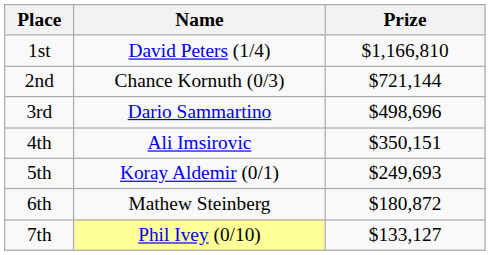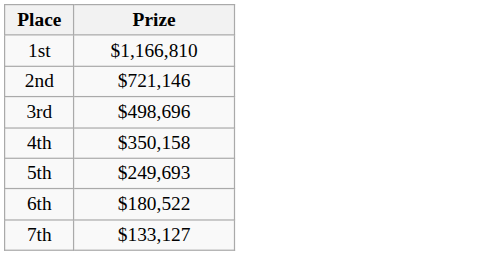 <table class="wikitable">
 <tr>
 <th width="50">Place</th>
-<th width="200">Name</th>
 <th width="125">Prize</th>
 </tr>
 <tr>
 <td align = "center">1st</td>
-<td align = "center"> <a href='#'>David Peters</a> (1/4)</td>
 <td align = "center">$1,166,810</td>
 </tr>
 <tr>
 <td align = "center">2nd</td>
-<td align = "center"> Chance Kornuth (0/3)</td>
-<td align = "center">$721,144</td>
+<td align = "center">$721,146</td>
 </tr>
 <tr>
 <td align = "center">3rd</td>
-<td align = "center"> <a href='#'>Dario Sammartino</a></td>
 <td align = "center">$498,696</td>
 </tr>
 <tr>
 <td align = "center">4th</td>
-<td align = "center"> <a href='#'>Ali Imsirovic</a></td>
-<td align = "center">$350,151</td>
+<td align = "center">$350,158</td>
 </tr>
 <tr>
 <td align = "center">5th</td>
-<td align = "center"> <a href='#'>Koray Aldemir</a> (0/1)</td>
 <td align = "center">$249,693</td>
 </tr>
 <tr>
 <td align = "center">6th</td>
-<td align = "center"> Mathew Steinberg</td>
-<td align = "center">$180,872</td>
+<td align = "center">$180,522</td>
 </tr>
 <tr>
 <td align = "center">7th</td>
-<td align = "center" style="background-color:#FFFF99; width:6em;"> <a href='#'>Phil Ivey</a> (0/10)</td>
 <td align = "center">$133,127</td>
 </tr>
 </table>
